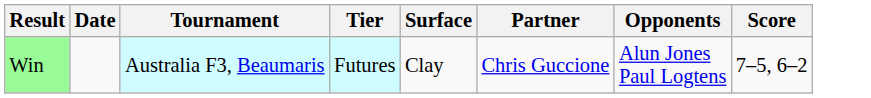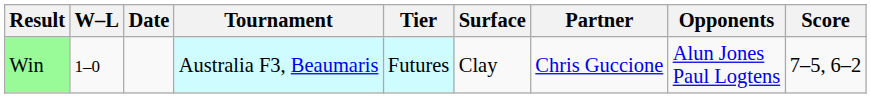 <table class="sortable wikitable">
 <tr>
 <th>Result</th>
+<th class="unsortable">W–L</th>
 <th>Date</th>
 <th>Tournament</th>
 <th>Tier</th>
 <th>Surface</th>
 <th>Partner</th>
 <th>Opponents</th>
 <th class="unsortable">Score</th>
 </tr>
 <tr>
 <td bgcolor=98FB98>Win</td>
+<td><small>1–0</small></td>
 <td></td>
 <td style="background:#cffcff;">Australia F3, <a href='#'>Beaumaris</a></td>
 <td style="background:#cffcff;">Futures</td>
 <td>Clay</td>
 <td> <a href='#'>Chris Guccione</a></td>
 <td> <a href='#'>Alun Jones</a> <br>  <a href='#'>Paul Logtens</a></td>
 <td>7–5, 6–2</td>
 </tr>
 </table>
